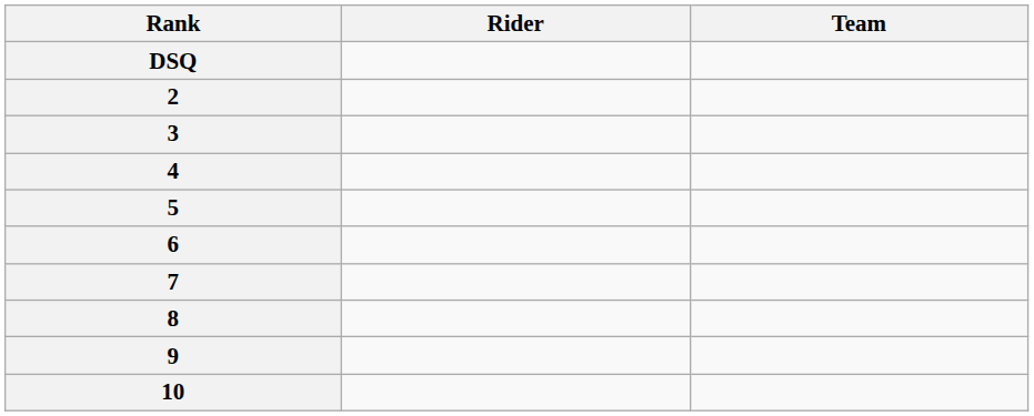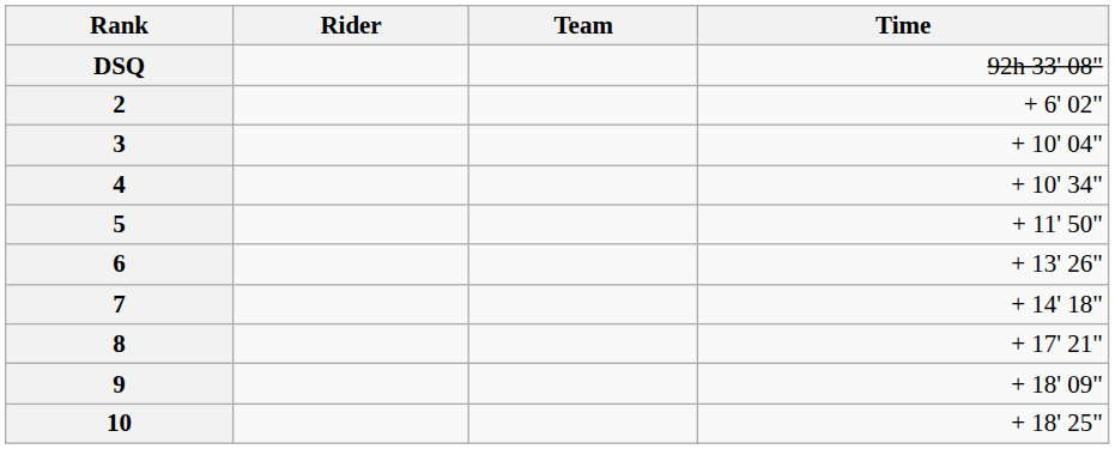 <table class="wikitable" style="width:44em;margin-bottom:0;">
 <tr>
 <th scope="col">Rank</th>
 <th scope="col">Rider</th>
 <th scope="col">Team</th>
+<th scope="col">Time</th>
 </tr>
 <tr>
 <th scope="row">DSQ</th>
 <td></s></td>
 <td><s></s></td>
+<td style="text-align:right;"><s>92h 33' 08"</s></td>
 </tr>
 <tr>
 <th scope="row">2</th>
 <td></td>
 <td></td>
+<td style="text-align:right;">+ 6' 02"</td>
 </tr>
 <tr>
 <th scope="row">3</th>
 <td></td>
 <td></td>
+<td style="text-align:right;">+ 10' 04"</td>
 </tr>
 <tr>
 <th scope="row">4</th>
 <td></td>
 <td></td>
+<td style="text-align:right;">+ 10' 34"</td>
 </tr>
 <tr>
 <th scope="row">5</th>
 <td></td>
 <td></td>
+<td style="text-align:right;">+ 11' 50"</td>
 </tr>
 <tr>
 <th scope="row">6</th>
 <td></td>
 <td></td>
+<td style="text-align:right;">+ 13' 26"</td>
 </tr>
 <tr>
 <th scope="row">7</th>
 <td> </td>
 <td></td>
+<td style="text-align:right;">+ 14' 18"</td>
 </tr>
 <tr>
 <th scope="row">8</th>
 <td></td>
 <td></td>
+<td style="text-align:right;">+ 17' 21"</td>
 </tr>
 <tr>
 <th scope="row">9</th>
 <td> </td>
 <td></td>
+<td style="text-align:right;">+ 18' 09"</td>
 </tr>
 <tr>
 <th scope="row">10</th>
 <td></td>
 <td></td>
+<td style="text-align:right;">+ 18' 25"</td>
 </tr>
 </table>
